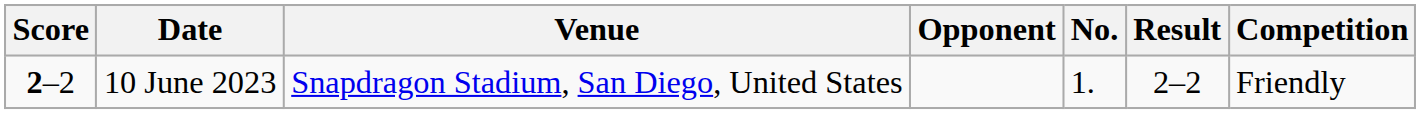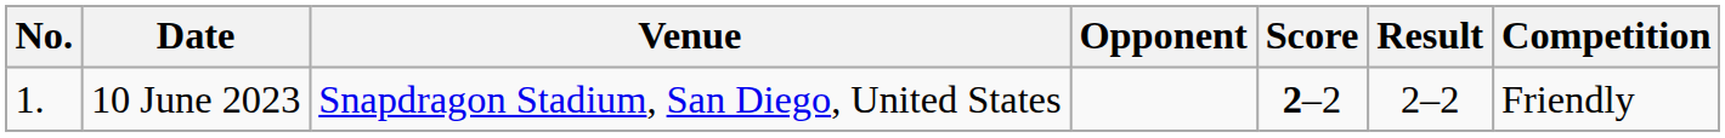 <table class="wikitable plainrowheaders sortable">
 <tr>
-<th>Score</th>
+<th>No.</th>
 <th>Date</th>
 <th>Venue</th>
 <th>Opponent</th>
-<th>No.</th>
+<th>Score</th>
 <th>Result</th>
 <th>Competition</th>
 </tr>
 <tr>
-<td align=center><strong>2</strong>–2</td>
+<td>1.</td>
 <td>10 June 2023</td>
 <td><a href='#'>Snapdragon Stadium</a>, <a href='#'>San Diego</a>, United States</td>
 <td></td>
-<td>1.</td>
+<td align=center><strong>2</strong>–2</td>
 <td align=center>2–2</td>
 <td>Friendly</td>
 </tr>
 </table>
